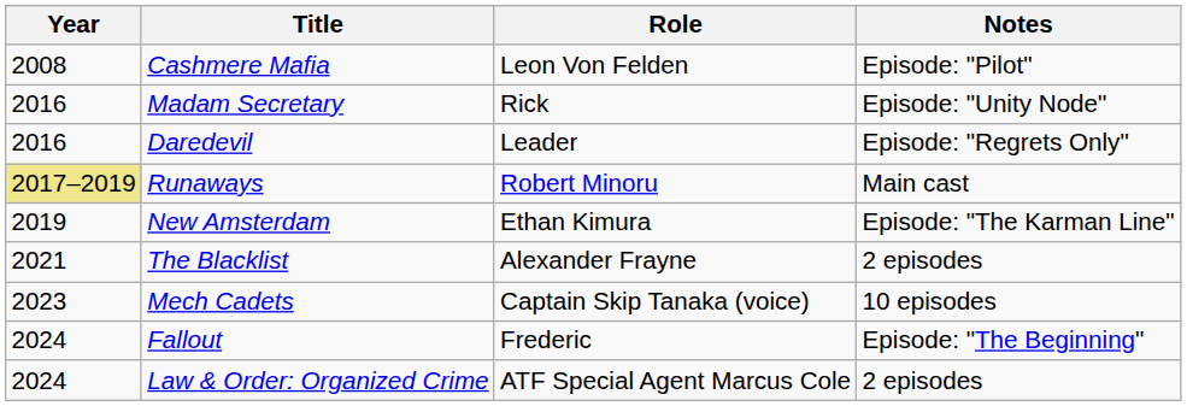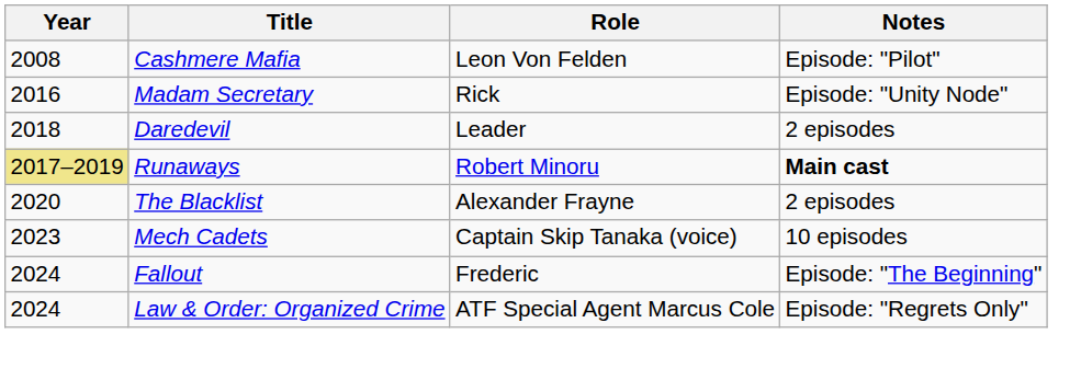 <table class="wikitable sortable">
 <tr>
 <th>Year</th>
 <th>Title</th>
 <th>Role</th>
 <th>Notes</th>
 </tr>
 <tr>
 <td>2008</td>
 <td><em><a href='#'>Cashmere Mafia</a></em></td>
 <td>Leon Von Felden</td>
 <td>Episode: "Pilot"</td>
 </tr>
 <tr>
 <td>2016</td>
 <td><em><a href='#'>Madam Secretary</a></em></td>
 <td>Rick</td>
 <td>Episode: "Unity Node"</td>
 </tr>
 <tr>
-<td>2016</td>
+<td>2018</td>
 <td><em><a href='#'>Daredevil</a></em></td>
 <td>Leader</td>
-<td>Episode: "Regrets Only"</td>
+<td>2 episodes</td>
 </tr>
 <tr>
 <td style="background: khaki;">2017–2019</td>
 <td><em><a href='#'>Runaways</a></em></td>
 <td><a href='#'>Robert Minoru</a></td>
-<td>Main cast</td>
+<td><strong>Main cast</strong></td>
 </tr>
 <tr>
-<td>2019</td>
-<td><em><a href='#'>New Amsterdam</a></em></td>
-<td>Ethan Kimura</td>
-<td>Episode: "The Karman Line"</td>
-</tr>
-<tr>
-<td>2021</td>
+<td>2020</td>
 <td><em><a href='#'>The Blacklist</a></em></td>
 <td>Alexander Frayne</td>
 <td>2 episodes</td>
 </tr>
 <tr>
 <td>2023</td>
 <td><em><a href='#'>Mech Cadets</a></em></td>
 <td>Captain Skip Tanaka (voice)</td>
 <td>10 episodes</td>
 </tr>
 <tr>
 <td>2024</td>
 <td><em><a href='#'>Fallout</a></em></td>
 <td>Frederic</td>
 <td>Episode: "<a href='#'>The Beginning</a>"</td>
 </tr>
 <tr>
 <td>2024</td>
 <td><em><a href='#'>Law & Order: Organized Crime</a></em></td>
 <td>ATF Special Agent Marcus Cole</td>
-<td>2 episodes</td>
+<td>Episode: "Regrets Only"</td>
 </tr>
 </table>
